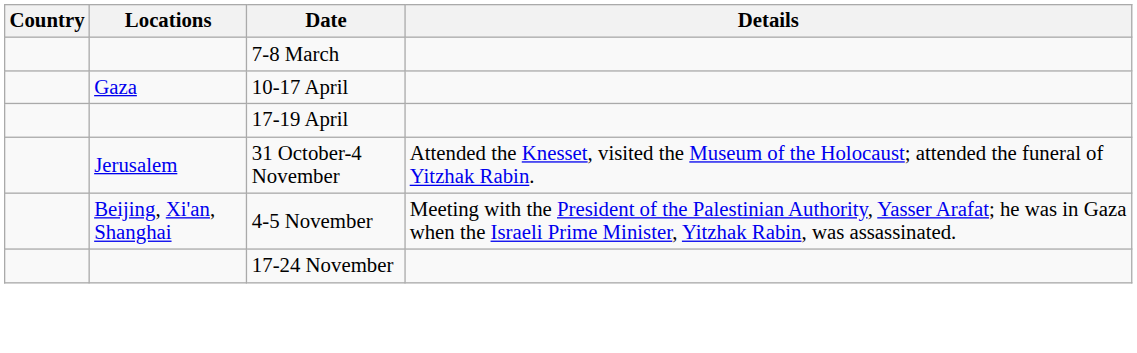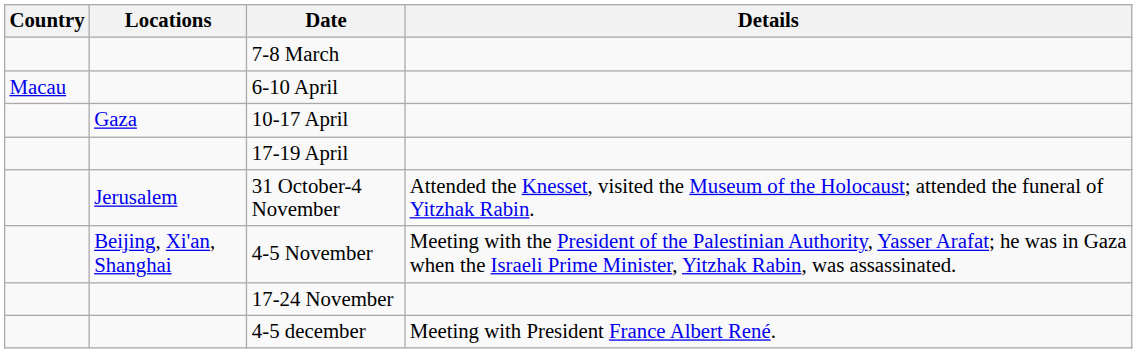 <table class="wikitable">
 <tr>
 <th>Country</th>
 <th>Locations</th>
 <th>Date</th>
 <th>Details</th>
 </tr>
 <tr>
 <td></td>
 <td></td>
 <td>7-8 March</td>
+<td></td>
+</tr>
+<tr>
+<td> <a href='#'>Macau</a></td>
+<td></td>
+<td>6-10 April</td>
 <td></td>
 </tr>
 <tr>
 <td></td>
 <td><a href='#'>Gaza</a></td>
 <td>10-17 April</td>
 <td></td>
 </tr>
 <tr>
 <td></td>
 <td></td>
 <td>17-19 April</td>
 <td></td>
 </tr>
 <tr>
 <td></td>
 <td><a href='#'>Jerusalem</a></td>
 <td>31 October-4 November</td>
 <td>Attended the <a href='#'>Knesset</a>, visited the <a href='#'>Museum of the Holocaust</a>; attended the funeral of <a href='#'>Yitzhak Rabin</a>.</td>
 </tr>
 <tr>
 <td></td>
 <td><a href='#'>Beijing</a>, <a href='#'>Xi'an</a>, <a href='#'>Shanghai</a></td>
 <td>4-5 November</td>
 <td>Meeting with the <a href='#'>President of the Palestinian Authority</a>, <a href='#'>Yasser Arafat</a>; he was in Gaza when the <a href='#'>Israeli Prime Minister</a>, <a href='#'>Yitzhak Rabin</a>, was assassinated.</td>
 </tr>
 <tr>
 <td></td>
 <td></td>
 <td>17-24 November</td>
 <td></td>
 </tr>
+<tr>
+<td></td>
+<td></td>
+<td>4-5 december</td>
+<td>Meeting with President <a href='#'>France Albert René</a>.</td>
+</tr>
 </table>
